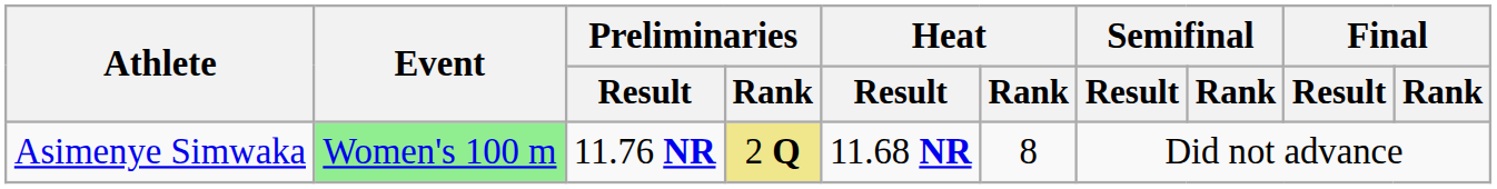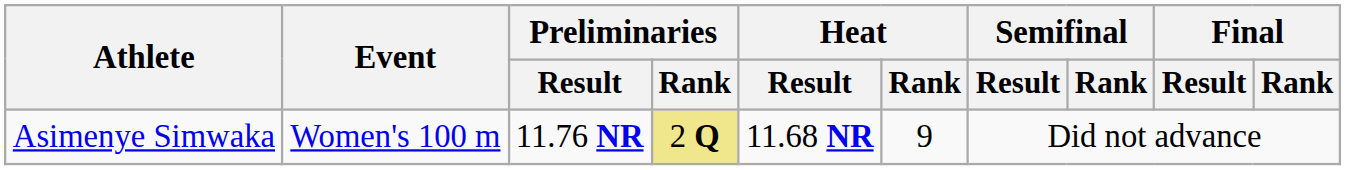 <table class="wikitable" style="font-size:90%">
 <tr>
 <th rowspan="2">Athlete</th>
 <th rowspan="2">Event</th>
 <th colspan="2">Preliminaries</th>
 <th colspan="2">Heat</th>
 <th colspan="2">Semifinal</th>
 <th colspan="2">Final</th>
 </tr>
 <tr style="font-size:95%">
 <th>Result</th>
 <th>Rank</th>
 <th>Result</th>
 <th>Rank</th>
 <th>Result</th>
 <th>Rank</th>
 <th>Result</th>
 <th>Rank</th>
 </tr>
 <tr align=center>
 <td align=left><a href='#'>Asimenye Simwaka</a></td>
-<td align=left style="background: lightgreen;"><a href='#'>Women's 100 m</a></td>
+<td align=left><a href='#'>Women's 100 m</a></td>
 <td>11.76 <strong><a href='#'>NR</a></strong></td>
 <td style="background: khaki;">2 <strong>Q</strong></td>
 <td>11.68 <strong><a href='#'>NR</a></strong></td>
-<td>8</td>
+<td>9</td>
 <td colspan=4>Did not advance</td>
 </tr>
 </table>
